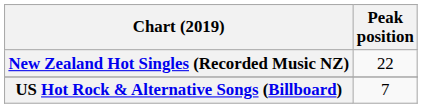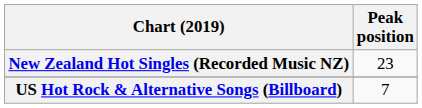 <table class="wikitable sortable plainrowheaders" style="text-align:center">
 <tr>
 <th scope="col">Chart (2019)</th>
 <th scope="col">Peak<br>position</th>
 </tr>
 <tr>
 <th scope="row"><a href='#'>New Zealand Hot Singles</a> (Recorded Music NZ)</th>
-<td>22</td>
+<td>23</td>
 </tr>
 <tr>
 </tr>
 <tr>
 <th scope="row">US <a href='#'>Hot Rock & Alternative Songs</a> (<a href='#'>Billboard</a>)</th>
 <td>7</td>
 </tr>
 </table>
